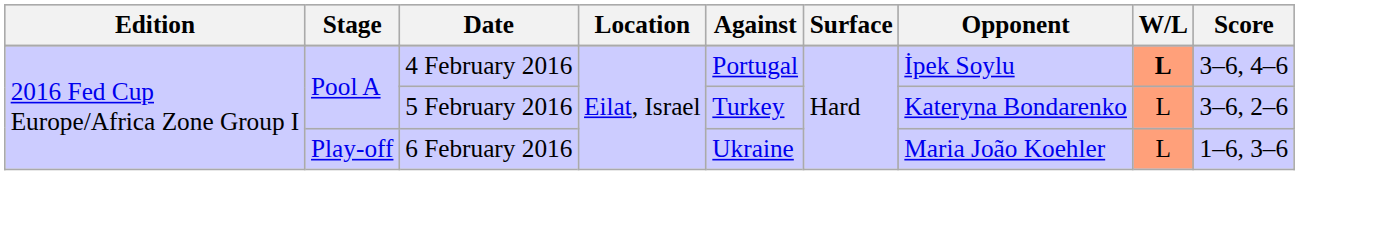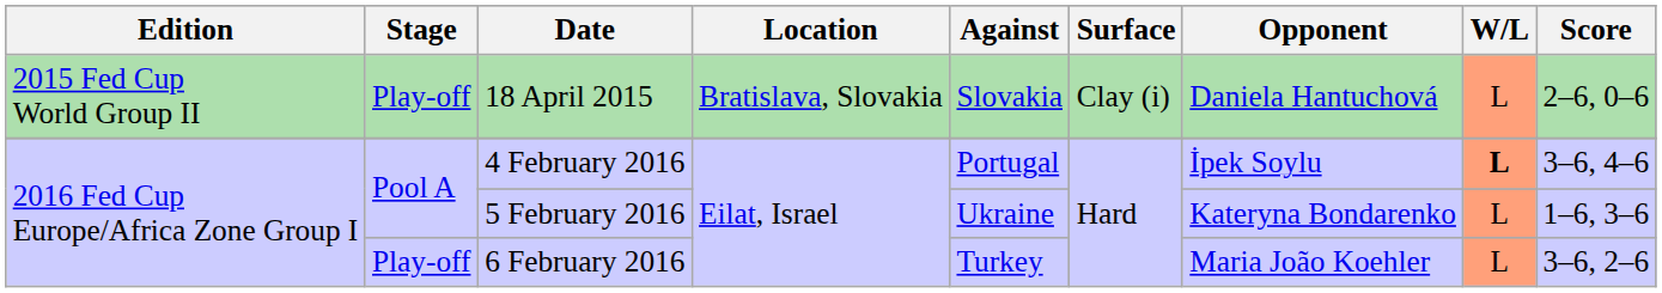 <table class=wikitable style=font-size:97%>
 <tr>
 <th>Edition</th>
 <th>Stage</th>
 <th>Date</th>
 <th>Location</th>
 <th>Against</th>
 <th>Surface</th>
 <th>Opponent</th>
 <th>W/L</th>
 <th>Score</th>
+</tr>
+<tr style="background:#ADDFAD;">
+<td><a href='#'>2015 Fed Cup</a> <br> World Group II</td>
+<td><a href='#'>Play-off</a></td>
+<td>18 April 2015</td>
+<td><a href='#'>Bratislava</a>, Slovakia</td>
+<td> <a href='#'>Slovakia</a></td>
+<td>Clay (i)</td>
+<td> <a href='#'>Daniela Hantuchová</a></td>
+<td style="text-align:center; background:#ffa07a;">L</td>
+<td>2–6, 0–6</td>
 </tr>
 <tr>
 </tr>
 <tr style="background:#ccf;">
 <td rowspan=3><a href='#'>2016 Fed Cup</a> <br> Europe/Africa Zone Group I</td>
 <td rowspan=2><a href='#'>Pool A</a></td>
 <td>4 February 2016</td>
 <td rowspan=3><a href='#'>Eilat</a>, Israel</td>
 <td> <a href='#'>Portugal</a></td>
 <td rowspan=3>Hard</td>
 <td> <a href='#'>İpek Soylu</a></td>
 <td style="text-align:center; background:#ffa07a;"><strong>L</strong></td>
 <td>3–6, 4–6</td>
 </tr>
 <tr style="background:#ccf;">
 <td>5 February 2016</td>
-<td> <a href='#'>Turkey</a></td>
+<td> <a href='#'>Ukraine</a></td>
 <td> <a href='#'>Kateryna Bondarenko</a></td>
 <td style="text-align:center; background:#ffa07a;">L</td>
-<td>3–6, 2–6</td>
+<td>1–6, 3–6</td>
 </tr>
 <tr style="background:#ccf;">
 <td><a href='#'>Play-off</a></td>
 <td>6 February 2016</td>
-<td> <a href='#'>Ukraine</a></td>
+<td> <a href='#'>Turkey</a></td>
 <td> <a href='#'>Maria João Koehler</a></td>
 <td style="text-align:center; background:#ffa07a;">L</td>
-<td>1–6, 3–6</td>
+<td>3–6, 2–6</td>
 </tr>
 </table>
